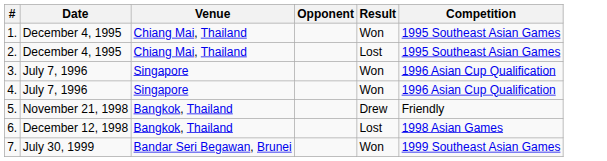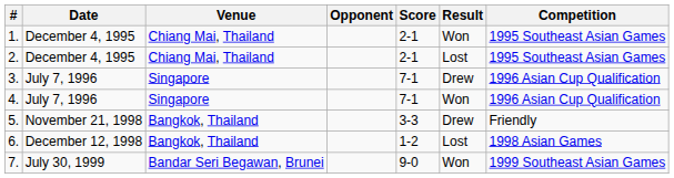 <table class="wikitable">
 <tr>
 <th>#</th>
 <th>Date</th>
 <th>Venue</th>
 <th>Opponent</th>
+<th>Score</th>
 <th>Result</th>
 <th>Competition</th>
 </tr>
 <tr>
 <td>1.</td>
 <td>December 4, 1995</td>
 <td><a href='#'>Chiang Mai</a>, <a href='#'>Thailand</a></td>
 <td></td>
+<td>2-1</td>
 <td>Won</td>
 <td><a href='#'>1995 Southeast Asian Games</a></td>
 </tr>
 <tr>
 <td>2.</td>
 <td>December 4, 1995</td>
 <td><a href='#'>Chiang Mai</a>, <a href='#'>Thailand</a></td>
 <td></td>
+<td>2-1</td>
 <td>Lost</td>
 <td><a href='#'>1995 Southeast Asian Games</a></td>
 </tr>
 <tr>
 <td>3.</td>
 <td>July 7, 1996</td>
 <td><a href='#'>Singapore</a></td>
 <td></td>
-<td>Won</td>
+<td>7-1</td>
+<td>Drew</td>
 <td><a href='#'>1996 Asian Cup Qualification</a></td>
 </tr>
 <tr>
 <td>4.</td>
 <td>July 7, 1996</td>
 <td><a href='#'>Singapore</a></td>
 <td></td>
+<td>7-1</td>
 <td>Won</td>
 <td><a href='#'>1996 Asian Cup Qualification</a></td>
 </tr>
 <tr>
 <td>5.</td>
 <td>November 21, 1998</td>
 <td><a href='#'>Bangkok</a>, <a href='#'>Thailand</a></td>
 <td></td>
+<td>3-3</td>
 <td>Drew</td>
 <td>Friendly</td>
 </tr>
 <tr>
 <td>6.</td>
 <td>December 12, 1998</td>
 <td><a href='#'>Bangkok</a>, <a href='#'>Thailand</a></td>
 <td></td>
+<td>1-2</td>
 <td>Lost</td>
 <td><a href='#'>1998 Asian Games</a></td>
 </tr>
 <tr>
 <td>7.</td>
 <td>July 30, 1999</td>
 <td><a href='#'>Bandar Seri Begawan</a>, <a href='#'>Brunei</a></td>
 <td></td>
+<td>9-0</td>
 <td>Won</td>
 <td><a href='#'>1999 Southeast Asian Games</a></td>
 </tr>
 </table>
